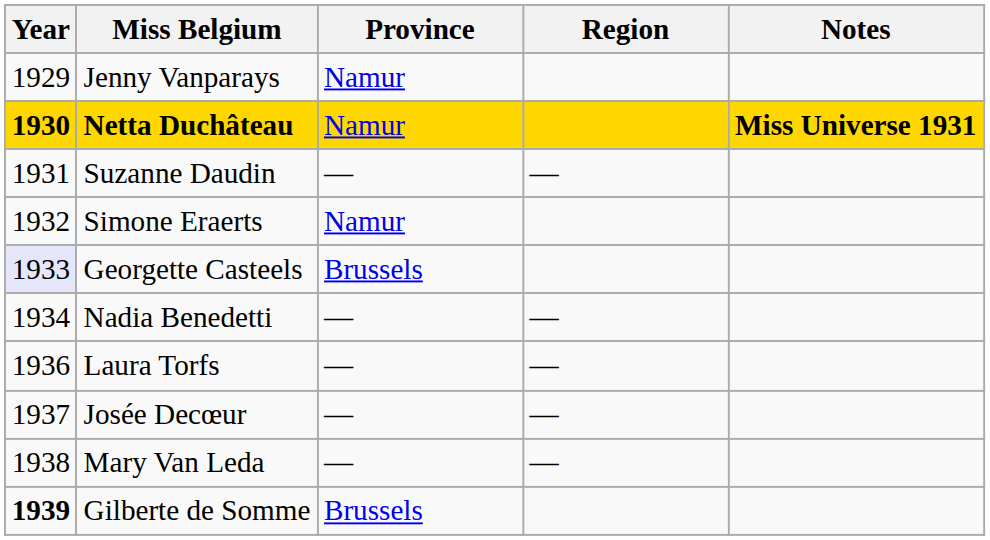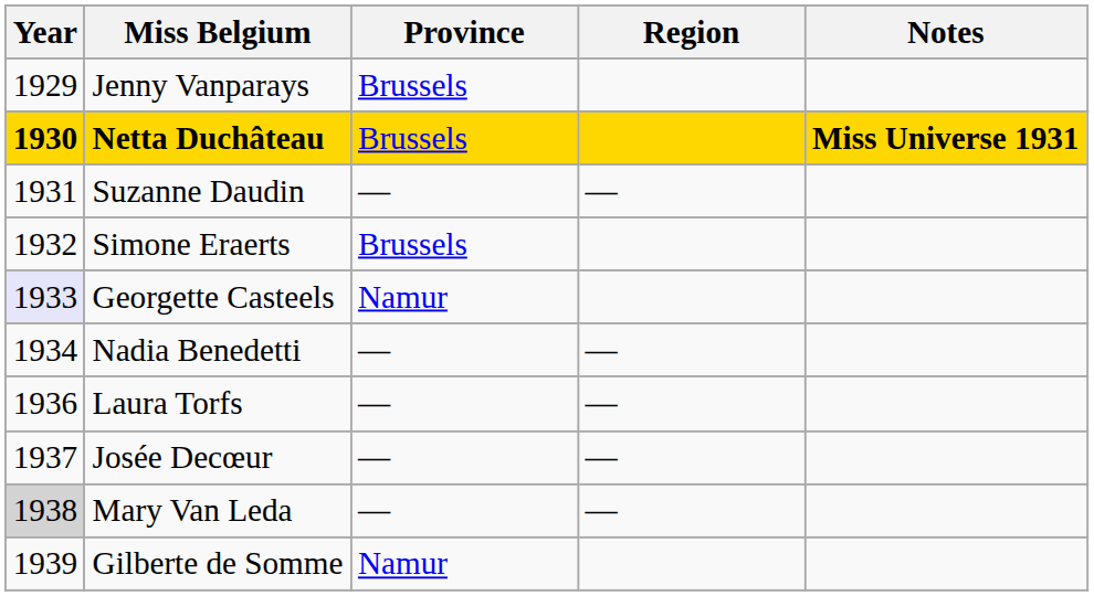 <table class="wikitable sortable" style="font-size: 95%;">
 <tr>
 <th>Year</th>
 <th>Miss Belgium</th>
 <th width=100>Province</th>
 <th width=100>Region</th>
 <th>Notes</th>
 </tr>
 <tr>
 <td>1929</td>
 <td>Jenny Vanparays</td>
-<td><a href='#'>Namur</a></td>
+<td><a href='#'>Brussels</a></td>
 <td></td>
 <td></td>
 </tr>
 <tr>
 </tr>
 <tr bgcolor=gold>
 <td><strong>1930</strong></td>
 <td><strong>Netta Duchâteau</strong></td>
-<td><a href='#'>Namur</a></td>
+<td><a href='#'>Brussels</a></td>
 <td></td>
 <td><strong>Miss Universe 1931</strong></td>
 </tr>
 <tr>
 <td>1931</td>
 <td>Suzanne Daudin</td>
 <td>—</td>
 <td>—</td>
 <td></td>
 </tr>
 <tr>
 <td>1932</td>
 <td>Simone Eraerts</td>
-<td><a href='#'>Namur</a></td>
+<td><a href='#'>Brussels</a></td>
 <td></td>
 <td></td>
 </tr>
 <tr>
 <td style="background: lavender;">1933</td>
 <td>Georgette Casteels</td>
-<td><a href='#'>Brussels</a></td>
+<td><a href='#'>Namur</a></td>
 <td></td>
 <td></td>
 </tr>
 <tr>
 <td>1934</td>
 <td>Nadia Benedetti</td>
 <td>—</td>
 <td>—</td>
 <td></td>
 </tr>
 <tr>
 <td>1936</td>
 <td>Laura Torfs</td>
 <td>—</td>
 <td>—</td>
 <td></td>
 </tr>
 <tr>
 <td>1937</td>
 <td>Josée Decœur</td>
 <td>—</td>
 <td>—</td>
 <td></td>
 </tr>
 <tr>
-<td>1938</td>
+<td style="background: lightgrey;">1938</td>
 <td>Mary Van Leda</td>
 <td>—</td>
 <td>—</td>
 <td></td>
 </tr>
 <tr>
-<td><strong>1939</strong></td>
+<td>1939</td>
 <td>Gilberte de Somme</td>
-<td><a href='#'>Brussels</a></td>
+<td><a href='#'>Namur</a></td>
 <td></td>
 <td></td>
 </tr>
 </table>
